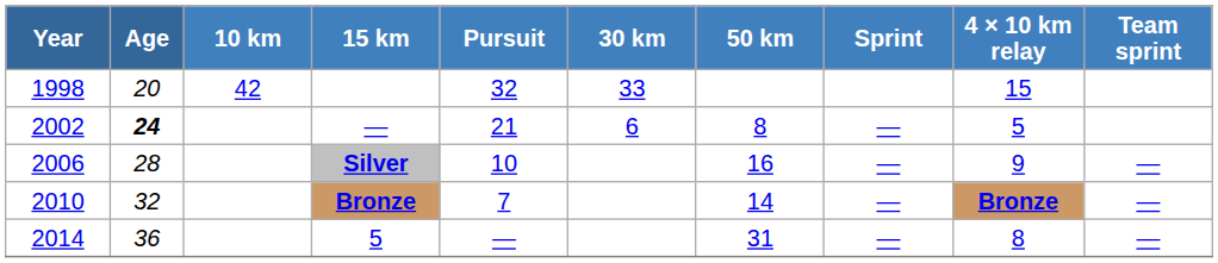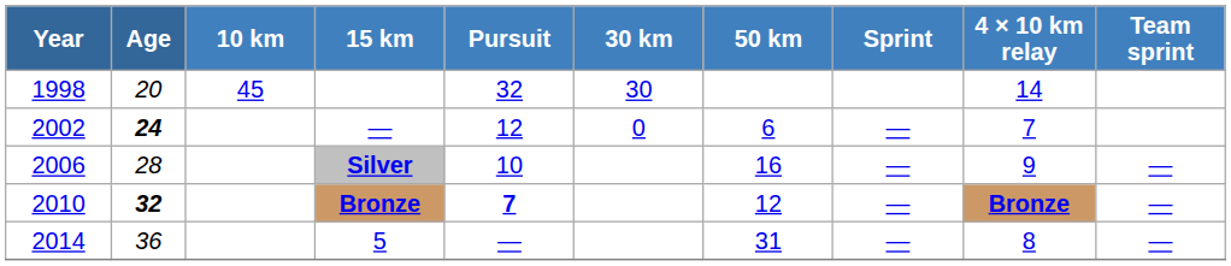 <table class="wikitable" style="font-size:95%; text-align:center; border:grey solid 1px; border-collapse:collapse; background:#ffffff;">
 <tr>
 <th style="background-color:#369; color:white; width:60px;"> Year </th>
 <th style="background-color:#369; color:white; width:40px;"> Age </th>
 <th style="background-color:#4180be; color:white; width:75px;"> 10 km </th>
 <th style="background-color:#4180be; color:white; width:75px;"> 15 km </th>
 <th style="background-color:#4180be; color:white; width:75px;"> Pursuit </th>
 <th style="background-color:#4180be; color:white; width:75px;"> 30 km </th>
 <th style="background-color:#4180be; color:white; width:75px;"> 50 km </th>
 <th style="background-color:#4180be; color:white; width:75px;"> Sprint </th>
 <th style="background-color:#4180be; color:white; width:75px;"> 4 × 10 km <br> relay </th>
 <th style="background-color:#4180be; color:white; width:75px;"> Team <br> sprint </th>
 </tr>
 <tr>
 <td><a href='#'>1998</a></td>
 <td><em>20</em></td>
-<td><a href='#'>42</a></td>
+<td><a href='#'>45</a></td>
 <td></td>
 <td><a href='#'>32</a></td>
-<td><a href='#'>33</a></td>
+<td><a href='#'>30</a></td>
 <td><a href='#'></a></td>
 <td></td>
-<td><a href='#'>15</a></td>
+<td><a href='#'>14</a></td>
 <td></td>
 </tr>
 <tr>
 <td><a href='#'>2002</a></td>
 <td><strong><em>24</em></strong></td>
 <td></td>
 <td><a href='#'>—</a></td>
-<td><a href='#'>21</a></td>
+<td><a href='#'>12</a></td>
+<td><a href='#'>0</a></td>
 <td><a href='#'>6</a></td>
-<td><a href='#'>8</a></td>
 <td><a href='#'>—</a></td>
-<td><a href='#'>5</a></td>
+<td><a href='#'>7</a></td>
 <td></td>
 </tr>
 <tr>
 <td><a href='#'>2006</a></td>
 <td><em>28</em></td>
 <td></td>
 <td style="background:silver;"><a href='#'><strong>Silver</strong></a></td>
 <td><a href='#'>10</a></td>
 <td></td>
 <td><a href='#'>16</a></td>
 <td><a href='#'>—</a></td>
 <td><a href='#'>9</a></td>
 <td><a href='#'>—</a></td>
 </tr>
 <tr>
 <td><a href='#'>2010</a></td>
-<td><em>32</em></td>
+<td><strong><em>32</em></strong></td>
 <td></td>
 <td style="background:#c96;"><a href='#'><strong>Bronze</strong></a></td>
-<td><a href='#'>7</a></td>
+<td><strong><a href='#'>7</a></strong></td>
 <td></td>
-<td><a href='#'>14</a></td>
+<td><a href='#'>12</a></td>
 <td><a href='#'>—</a></td>
 <td style="background:#c96;"><a href='#'><strong>Bronze</strong></a></td>
 <td><a href='#'>—</a></td>
 </tr>
 <tr>
 <td><a href='#'>2014</a></td>
 <td><em>36</em></td>
 <td></td>
 <td><a href='#'>5</a></td>
 <td><a href='#'>—</a></td>
 <td></td>
 <td><a href='#'>31</a></td>
 <td><a href='#'>—</a></td>
 <td><a href='#'>8</a></td>
 <td><a href='#'>—</a></td>
 </tr>
 <tr>
 </tr>
 </table>
